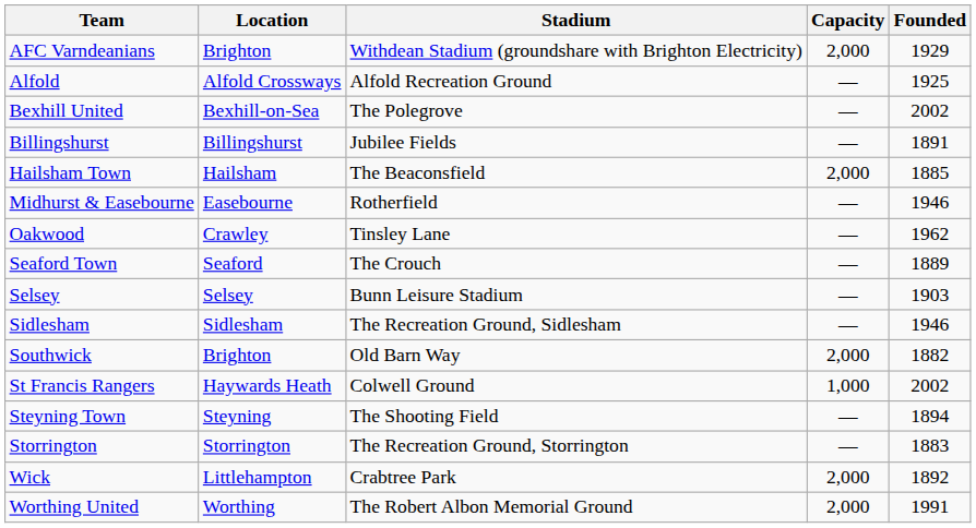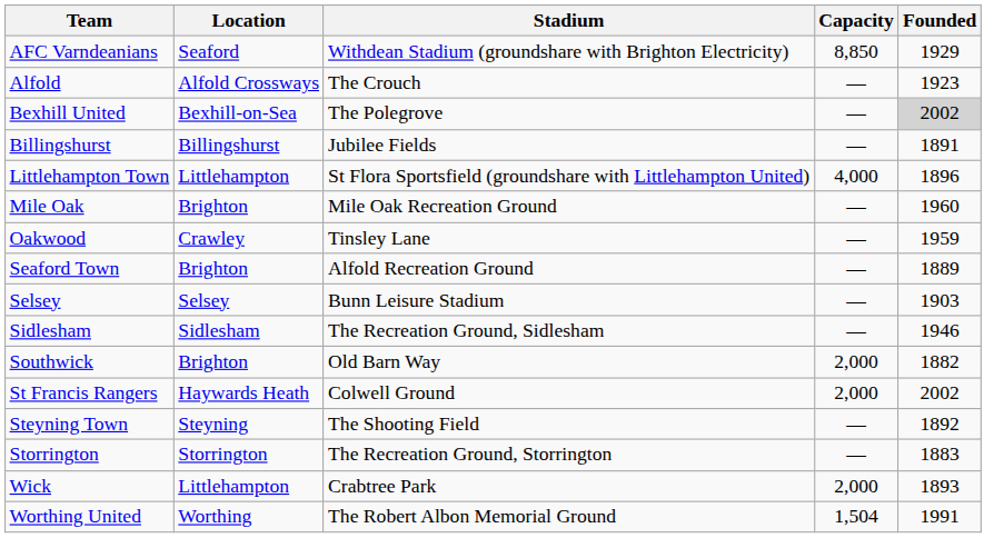 <table class="wikitable sortable">
 <tr>
 <th>Team</th>
 <th>Location</th>
 <th>Stadium</th>
 <th>Capacity</th>
 <th>Founded</th>
 </tr>
 <tr>
 <td><a href='#'>AFC Varndeanians</a></td>
-<td><a href='#'>Brighton</a> </td>
+<td><a href='#'>Seaford</a></td>
 <td><a href='#'>Withdean Stadium</a> (groundshare with Brighton Electricity)</td>
-<td align="center">2,000</td>
+<td align="center">8,850</td>
 <td align="center">1929</td>
 </tr>
 <tr>
 <td><a href='#'>Alfold</a></td>
 <td><a href='#'>Alfold Crossways</a></td>
-<td>Alfold Recreation Ground</td>
+<td>The Crouch</td>
 <td align="center">—</td>
-<td align="center">1925</td>
+<td align="center">1923</td>
 </tr>
 <tr>
 <td><a href='#'>Bexhill United</a></td>
 <td><a href='#'>Bexhill-on-Sea</a></td>
 <td>The Polegrove</td>
 <td align="center">—</td>
-<td align="center">2002</td>
+<td align="center" style="background: lightgrey;">2002</td>
 </tr>
 <tr>
 <td><a href='#'>Billingshurst</a></td>
 <td><a href='#'>Billingshurst</a></td>
 <td>Jubilee Fields</td>
 <td align="center">—</td>
 <td align="center">1891</td>
 </tr>
 <tr>
-<td><a href='#'>Hailsham Town</a></td>
-<td><a href='#'>Hailsham</a></td>
-<td>The Beaconsfield</td>
-<td align="center">2,000</td>
-<td align="center">1885</td>
+<td><a href='#'>Littlehampton Town</a></td>
+<td><a href='#'>Littlehampton</a></td>
+<td>St Flora Sportsfield (groundshare with <a href='#'>Littlehampton United</a>)</td>
+<td align="center">4,000</td>
+<td align="center">1896</td>
 </tr>
 <tr>
-<td><a href='#'>Midhurst & Easebourne</a></td>
-<td><a href='#'>Easebourne</a></td>
-<td>Rotherfield</td>
+<td><a href='#'>Mile Oak</a></td>
+<td><a href='#'>Brighton</a> </td>
+<td>Mile Oak Recreation Ground</td>
 <td align="center">—</td>
-<td align="center">1946</td>
+<td align="center">1960</td>
 </tr>
 <tr>
 <td><a href='#'>Oakwood</a></td>
 <td><a href='#'>Crawley</a> </td>
 <td>Tinsley Lane</td>
 <td align="center">—</td>
-<td align="center">1962</td>
+<td align="center">1959</td>
 </tr>
 <tr>
 <td><a href='#'>Seaford Town</a></td>
-<td><a href='#'>Seaford</a></td>
-<td>The Crouch</td>
+<td><a href='#'>Brighton</a> </td>
+<td>Alfold Recreation Ground</td>
 <td align="center">—</td>
 <td align="center">1889</td>
 </tr>
 <tr>
 <td><a href='#'>Selsey</a></td>
 <td><a href='#'>Selsey</a></td>
 <td>Bunn Leisure Stadium</td>
 <td align="center">—</td>
 <td align="center">1903</td>
 </tr>
 <tr>
 <td><a href='#'>Sidlesham</a></td>
 <td><a href='#'>Sidlesham</a></td>
 <td>The Recreation Ground, Sidlesham</td>
 <td align="center">—</td>
 <td align="center">1946</td>
 </tr>
 <tr>
 <td><a href='#'>Southwick</a></td>
 <td><a href='#'>Brighton</a> </td>
 <td>Old Barn Way</td>
 <td align="center">2,000</td>
 <td align="center">1882</td>
 </tr>
 <tr>
 <td><a href='#'>St Francis Rangers</a></td>
 <td><a href='#'>Haywards Heath</a></td>
 <td>Colwell Ground</td>
-<td align="center">1,000</td>
+<td align="center">2,000</td>
 <td align="center">2002</td>
 </tr>
 <tr>
 <td><a href='#'>Steyning Town</a></td>
 <td><a href='#'>Steyning</a></td>
 <td>The Shooting Field</td>
 <td align="center">—</td>
-<td align="center">1894</td>
+<td align="center">1892</td>
 </tr>
 <tr>
 <td><a href='#'>Storrington</a></td>
 <td><a href='#'>Storrington</a></td>
 <td>The Recreation Ground, Storrington</td>
 <td align="center">—</td>
 <td align="center">1883</td>
 </tr>
 <tr>
 <td><a href='#'>Wick</a></td>
 <td><a href='#'>Littlehampton</a> </td>
 <td>Crabtree Park</td>
 <td align="center">2,000</td>
-<td align="center">1892</td>
+<td align="center">1893</td>
 </tr>
 <tr>
 <td><a href='#'>Worthing United</a></td>
 <td><a href='#'>Worthing</a> </td>
 <td>The Robert Albon Memorial Ground</td>
-<td align="center">2,000</td>
+<td align="center">1,504</td>
 <td align="center">1991</td>
 </tr>
 </table>
